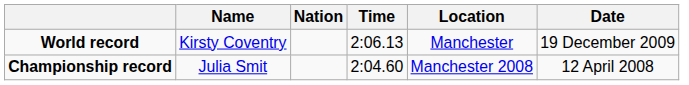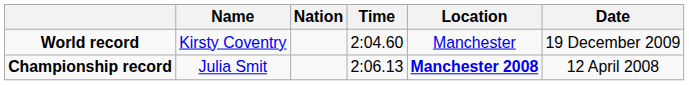 <table class=wikitable style=text-align:center>
 <tr>
 <th></th>
 <th>Name</th>
 <th>Nation</th>
 <th>Time</th>
 <th>Location</th>
 <th>Date</th>
 </tr>
 <tr>
 <td><strong>World record</strong></td>
 <td><a href='#'>Kirsty Coventry</a></td>
 <td></td>
-<td align=left>2:06.13</td>
+<td align=left>2:04.60</td>
 <td><a href='#'>Manchester</a></td>
 <td>19 December 2009</td>
 </tr>
 <tr>
 <td><strong>Championship record</strong></td>
 <td><a href='#'>Julia Smit</a></td>
 <td></td>
-<td align=left>2:04.60</td>
-<td><a href='#'>Manchester 2008</a></td>
+<td align=left>2:06.13</td>
+<td><strong><a href='#'>Manchester 2008</a></strong></td>
 <td>12 April 2008</td>
 </tr>
 </table>
